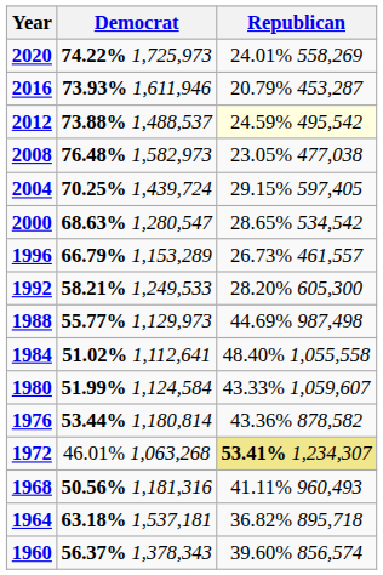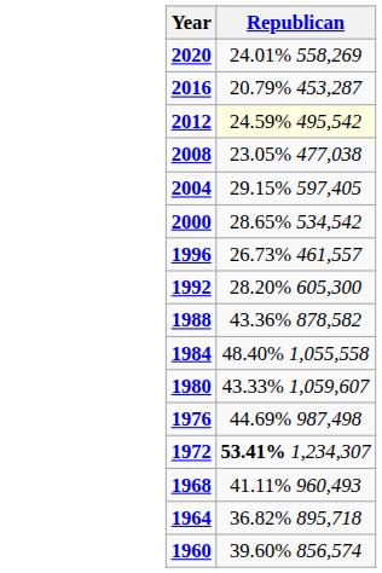 <table class="wikitable"  style="float:right; font-size:95%;">
 <tr style="background:lightgrey;">
 <th>Year</th>
-<th><a href='#'>Democrat</a></th>
 <th><a href='#'>Republican</a></th>
 </tr>
 <tr>
 <td align="center" ><strong><a href='#'>2020</a></strong></td>
-<td align="center" ><strong>74.22%</strong> <em>1,725,973 </em></td>
 <td align="center" >24.01% <em>558,269</em></td>
 </tr>
 <tr>
 <td align="center" ><strong><a href='#'>2016</a></strong></td>
-<td align="center" ><strong>73.93%</strong> <em>1,611,946 </em></td>
 <td align="center" >20.79% <em>453,287</em></td>
 </tr>
 <tr>
 <td align="center" ><strong><a href='#'>2012</a></strong></td>
-<td align="center" ><strong>73.88%</strong> <em>1,488,537 </em></td>
 <td align="center"  style="background: lightyellow;">24.59% <em>495,542</em></td>
 </tr>
 <tr>
 <td align="center" ><strong><a href='#'>2008</a></strong></td>
-<td align="center" ><strong>76.48%</strong> <em>1,582,973</em></td>
 <td align="center" >23.05% <em>477,038</em></td>
 </tr>
 <tr>
 <td align="center" ><strong><a href='#'>2004</a></strong></td>
-<td align="center" ><strong>70.25%</strong> <em>1,439,724</em></td>
 <td align="center" >29.15% <em>597,405</em></td>
 </tr>
 <tr>
 <td align="center" ><strong><a href='#'>2000</a></strong></td>
-<td align="center" ><strong>68.63%</strong> <em>1,280,547</em></td>
 <td align="center" >28.65% <em>534,542</em></td>
 </tr>
 <tr>
 <td align="center" ><strong><a href='#'>1996</a></strong></td>
-<td align="center" ><strong>66.79%</strong> <em>1,153,289</em></td>
 <td align="center" >26.73% <em>461,557</em></td>
 </tr>
 <tr>
 <td align="center" ><strong><a href='#'>1992</a></strong></td>
-<td align="center" ><strong>58.21%</strong> <em>1,249,533</em></td>
 <td align="center" >28.20% <em>605,300</em></td>
 </tr>
 <tr>
 <td align="center" ><strong><a href='#'>1988</a></strong></td>
-<td align="center" ><strong>55.77%</strong> <em>1,129,973</em></td>
-<td align="center" >44.69% <em>987,498</em></td>
+<td align="center" >43.36% <em>878,582</em></td>
 </tr>
 <tr>
 <td align="center" ><strong><a href='#'>1984</a></strong></td>
-<td align="center" ><strong>51.02%</strong> <em>1,112,641</em></td>
 <td align="center" >48.40% <em>1,055,558</em></td>
 </tr>
 <tr>
 <td align="center" ><strong><a href='#'>1980</a></strong></td>
-<td align="center" ><strong>51.99%</strong> <em>1,124,584</em></td>
 <td align="center" >43.33% <em>1,059,607</em></td>
 </tr>
 <tr>
 <td align="center" ><strong><a href='#'>1976</a></strong></td>
-<td align="center" ><strong>53.44%</strong> <em>1,180,814</em></td>
-<td align="center" >43.36% <em>878,582</em></td>
+<td align="center" >44.69% <em>987,498</em></td>
 </tr>
 <tr>
 <td align="center" ><strong><a href='#'>1972</a></strong></td>
-<td align="center" >46.01% <em>1,063,268</em></td>
-<td align="center"  style="background: khaki;"><strong>53.41%</strong> <em>1,234,307</em></td>
+<td align="center" ><strong>53.41%</strong> <em>1,234,307</em></td>
 </tr>
 <tr>
 <td align="center" ><strong><a href='#'>1968</a></strong></td>
-<td align="center" ><strong>50.56%</strong> <em>1,181,316</em></td>
 <td align="center" >41.11% <em>960,493</em></td>
 </tr>
 <tr>
 <td align="center" ><strong><a href='#'>1964</a></strong></td>
-<td align="center" ><strong>63.18%</strong> <em>1,537,181</em></td>
 <td align="center" >36.82% <em>895,718</em></td>
 </tr>
 <tr>
 <td align="center" ><strong><a href='#'>1960</a></strong></td>
-<td align="center" ><strong>56.37%</strong> <em>1,378,343</em></td>
 <td align="center" >39.60% <em>856,574</em></td>
 </tr>
 </table>
